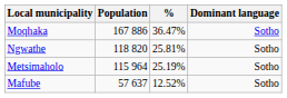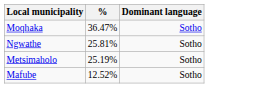 <table class="wikitable" style="font-size: 95%; text-align: right">
 <tr>
 <th>Local municipality</th>
-<th>Population</th>
 <th>%</th>
 <th>Dominant language</th>
 </tr>
 <tr>
 <td align=left><a href='#'>Moqhaka</a></td>
-<td>167 886</td>
 <td>36.47%</td>
 <td><a href='#'>Sotho</a></td>
 </tr>
 <tr>
 <td align=left><a href='#'>Ngwathe</a></td>
-<td>118 820</td>
 <td>25.81%</td>
 <td>Sotho</td>
 </tr>
 <tr>
 <td align=left><a href='#'>Metsimaholo</a></td>
-<td>115 964</td>
 <td>25.19%</td>
 <td>Sotho</td>
 </tr>
 <tr>
 <td align=left><a href='#'>Mafube</a></td>
-<td>57 637</td>
 <td>12.52%</td>
 <td>Sotho</td>
 </tr>
 </table>
